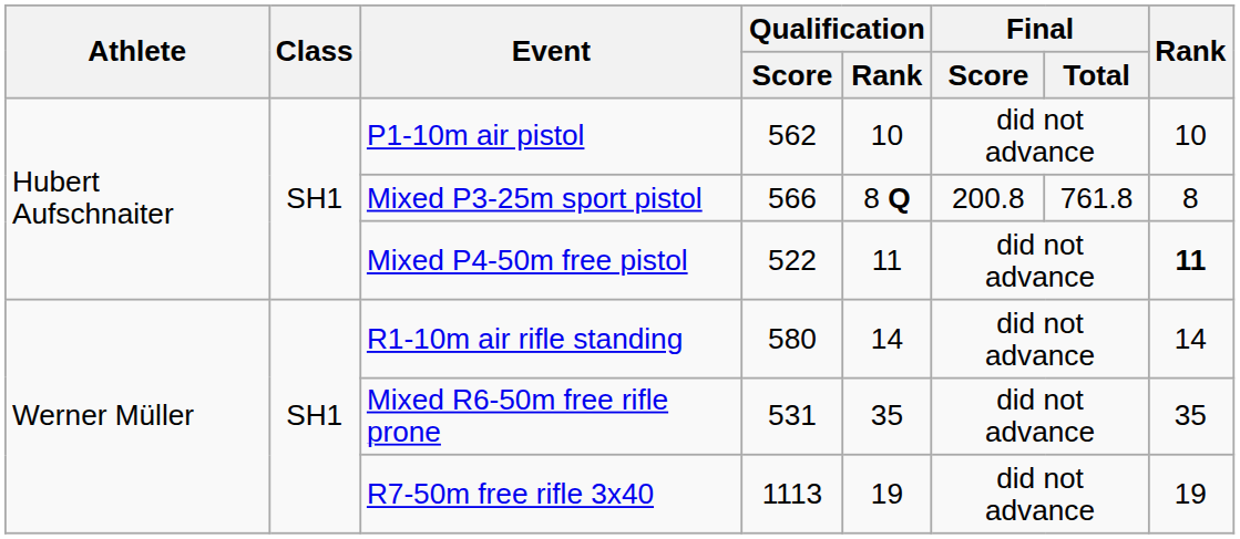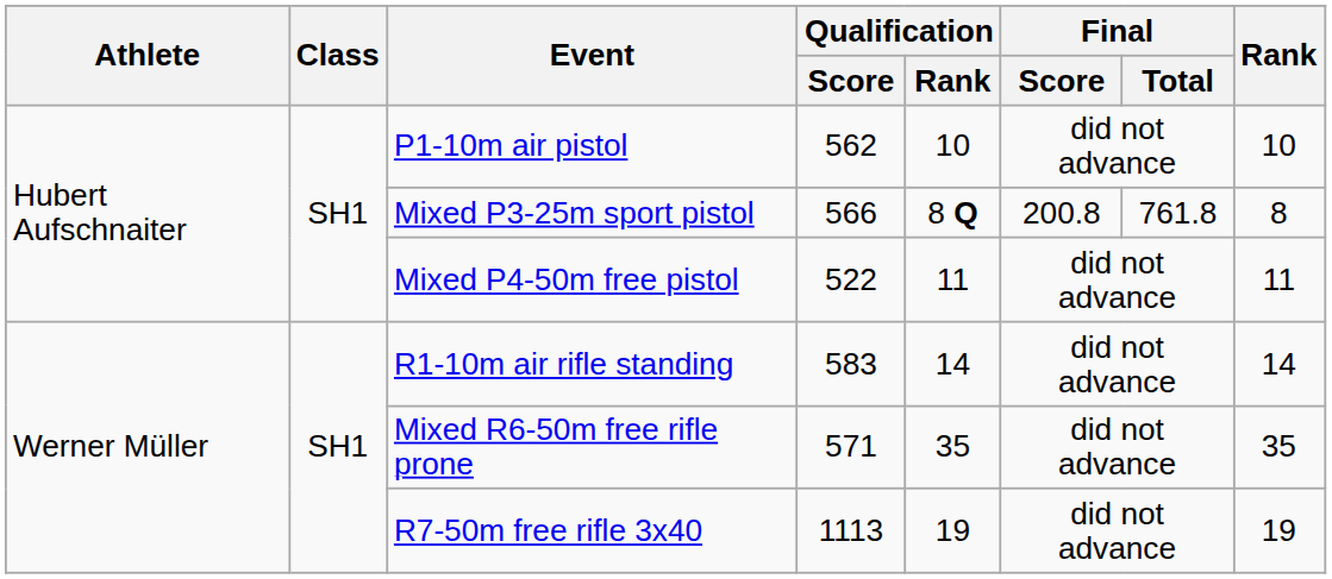 <table class="wikitable" style="font-size:90%">
 <tr>
 <th rowspan="2">Athlete</th>
 <th rowspan="2">Class</th>
 <th rowspan="2">Event</th>
 <th colspan="2">Qualification</th>
 <th colspan="2">Final</th>
 <th rowspan="2">Rank</th>
 </tr>
 <tr>
 <th>Score</th>
 <th>Rank</th>
 <th>Score</th>
 <th>Total</th>
 </tr>
 <tr>
 <td rowspan="3">Hubert Aufschnaiter</td>
 <td align="center" rowspan="3">SH1</td>
 <td><a href='#'>P1-10m air pistol</a></td>
 <td align="center">562</td>
 <td align="center">10</td>
 <td align="center" colspan="2">did not advance</td>
 <td align="center">10</td>
 </tr>
 <tr>
 <td><a href='#'>Mixed P3-25m sport pistol</a></td>
 <td align="center">566</td>
 <td align="center">8 <strong>Q</strong></td>
 <td align="center">200.8</td>
 <td align="center">761.8</td>
 <td align="center">8</td>
 </tr>
 <tr>
 <td><a href='#'>Mixed P4-50m free pistol</a></td>
 <td align="center">522</td>
 <td align="center">11</td>
 <td align="center" colspan="2">did not advance</td>
-<td align="center"><strong>11</strong></td>
+<td align="center">11</td>
 </tr>
 <tr>
 <td rowspan="3">Werner Müller</td>
 <td align="center" rowspan="3">SH1</td>
 <td><a href='#'>R1-10m air rifle standing</a></td>
-<td align="center">580</td>
+<td align="center">583</td>
 <td align="center">14</td>
 <td align="center" colspan="2">did not advance</td>
 <td align="center">14</td>
 </tr>
 <tr>
 <td><a href='#'>Mixed R6-50m free rifle prone</a></td>
-<td align="center">531</td>
+<td align="center">571</td>
 <td align="center">35</td>
 <td align="center" colspan="2">did not advance</td>
 <td align="center">35</td>
 </tr>
 <tr>
 <td><a href='#'>R7-50m free rifle 3x40</a></td>
 <td align="center">1113</td>
 <td align="center">19</td>
 <td align="center" colspan="2">did not advance</td>
 <td align="center">19</td>
 </tr>
 </table>
